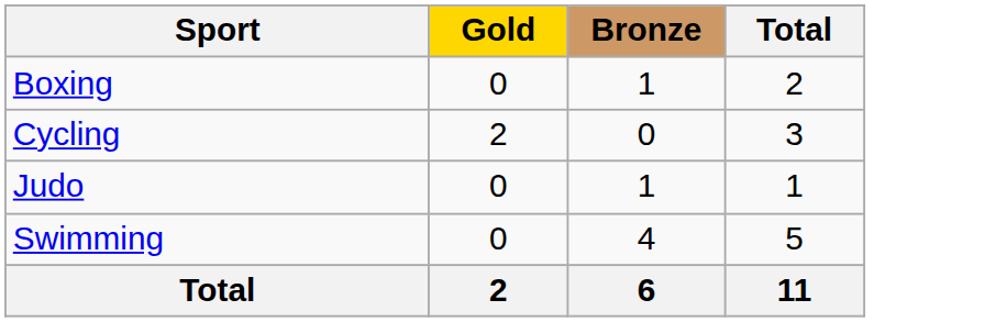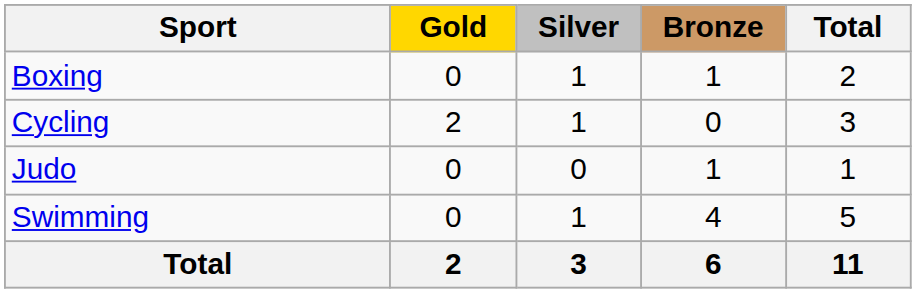 <table class="wikitable sortable" style="text-align:center;">
 <tr>
 <th width=200>Sport</th>
 <td bgcolor=gold width=60><strong>Gold</strong></td>
+<td bgcolor=silver width=60><strong>Silver</strong></td>
 <td bgcolor=#cc9966 width=70><strong>Bronze</strong></td>
 <th width=60>Total</th>
 </tr>
 <tr>
 <td align=left> <a href='#'>Boxing</a></td>
 <td>0</td>
 <td>1</td>
+<td>1</td>
 <td>2</td>
 </tr>
 <tr>
 <td align=left> <a href='#'>Cycling</a></td>
 <td>2</td>
+<td>1</td>
 <td>0</td>
 <td>3</td>
 </tr>
 <tr>
 <td align=left> <a href='#'>Judo</a></td>
+<td>0</td>
 <td>0</td>
 <td>1</td>
 <td>1</td>
 </tr>
 <tr>
 <td align=left> <a href='#'>Swimming</a></td>
 <td>0</td>
+<td>1</td>
 <td>4</td>
 <td>5</td>
 </tr>
 <tr>
 <th>Total</th>
 <th>2</th>
+<th>3</th>
 <th>6</th>
 <th>11</th>
 </tr>
 </table>
